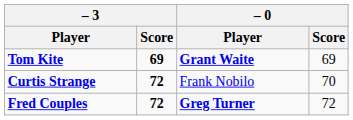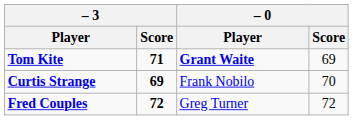 <table class=wikitable>
 <tr>
 <th colspan=2> – 3</th>
 <th colspan=2> – 0</th>
 </tr>
 <tr>
 <th width=145>Player</th>
 <th>Score</th>
 <th width=145>Player</th>
 <th>Score</th>
 </tr>
 <tr>
 <td><strong><a href='#'>Tom Kite</a></strong></td>
-<td align=center><strong>69</strong></td>
+<td align=center><strong>71</strong></td>
 <td><strong><a href='#'>Grant Waite</a></strong></td>
 <td align=center>69</td>
 </tr>
 <tr>
 <td><strong><a href='#'>Curtis Strange</a></strong></td>
-<td align=center><strong>72</strong></td>
+<td align=center><strong>69</strong></td>
 <td><a href='#'>Frank Nobilo</a></td>
 <td align=center>70</td>
 </tr>
 <tr>
 <td><strong><a href='#'>Fred Couples</a></strong></td>
 <td align=center><strong>72</strong></td>
-<td><strong><a href='#'>Greg Turner</a></strong></td>
+<td><a href='#'>Greg Turner</a></td>
 <td align=center>72</td>
 </tr>
 </table>
